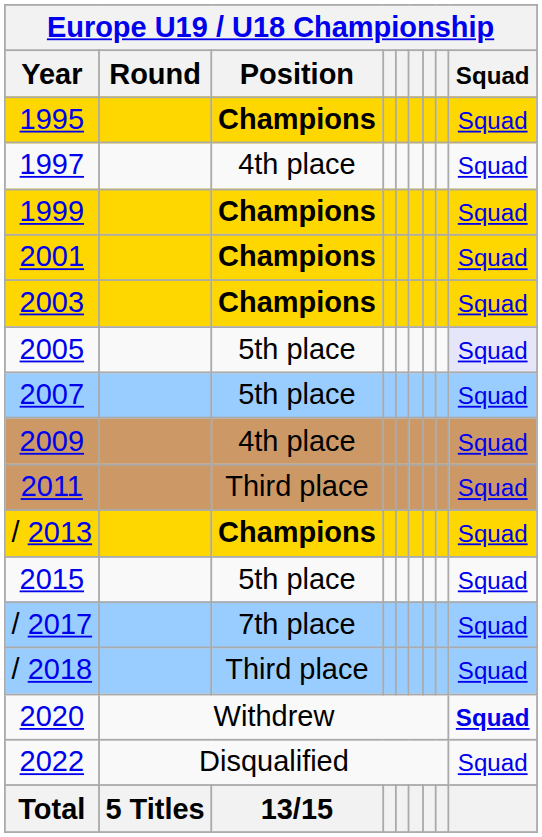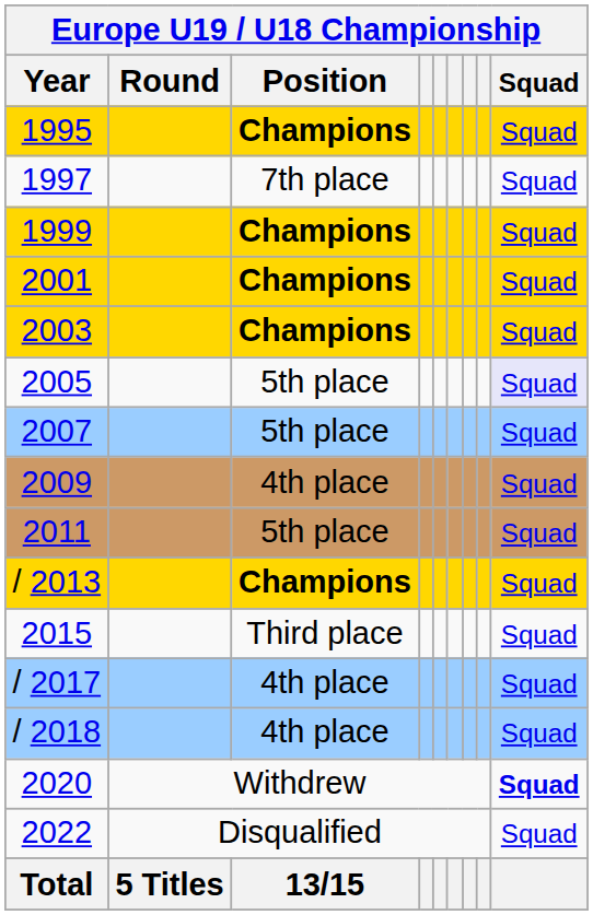 <table class="wikitable" style="text-align: center;">
 <tr>
 <th colspan=9><a href='#'>Europe U19 / U18 Championship</a></th>
 </tr>
 <tr>
 <th>Year</th>
 <th>Round</th>
 <th>Position</th>
 <th></th>
 <th></th>
 <th></th>
 <th></th>
 <th></th>
 <th><small>Squad</small></th>
 </tr>
 <tr bgcolor=gold>
 <td> <a href='#'>1995</a></td>
 <td></td>
 <td><strong>Champions</strong></td>
 <td></td>
 <td></td>
 <td></td>
 <td></td>
 <td></td>
 <td><small> <a href='#'>Squad</a></small></td>
 </tr>
 <tr>
 <td> <a href='#'>1997</a></td>
 <td></td>
-<td>4th place</td>
+<td>7th place</td>
 <td></td>
 <td></td>
 <td></td>
 <td></td>
 <td></td>
 <td><small> <a href='#'>Squad</a></small></td>
 </tr>
 <tr bgcolor=gold>
 <td> <a href='#'>1999</a></td>
 <td></td>
 <td><strong>Champions</strong></td>
 <td></td>
 <td></td>
 <td></td>
 <td></td>
 <td></td>
 <td><small> <a href='#'>Squad</a></small></td>
 </tr>
 <tr bgcolor=gold>
 <td> <a href='#'>2001</a></td>
 <td></td>
 <td><strong>Champions</strong></td>
 <td></td>
 <td></td>
 <td></td>
 <td></td>
 <td></td>
 <td><small> <a href='#'>Squad</a></small></td>
 </tr>
 <tr bgcolor=gold>
 <td> <a href='#'>2003</a></td>
 <td></td>
 <td><strong>Champions</strong></td>
 <td></td>
 <td></td>
 <td></td>
 <td></td>
 <td></td>
 <td><small> <a href='#'>Squad</a></small></td>
 </tr>
 <tr>
 <td> <a href='#'>2005</a></td>
 <td></td>
 <td>5th place</td>
 <td></td>
 <td></td>
 <td></td>
 <td></td>
 <td></td>
 <td style="background: lavender;"><small> <a href='#'>Squad</a></small></td>
 </tr>
 <tr bgcolor=#9acdff>
 <td> <a href='#'>2007</a></td>
 <td></td>
 <td>5th place</td>
 <td></td>
 <td></td>
 <td></td>
 <td></td>
 <td></td>
 <td><small> <a href='#'>Squad</a></small></td>
 </tr>
 <tr bgcolor=cc9966>
 <td> <a href='#'>2009</a></td>
 <td></td>
 <td>4th place</td>
 <td></td>
 <td></td>
 <td></td>
 <td></td>
 <td></td>
 <td><small> <a href='#'>Squad</a></small></td>
 </tr>
 <tr bgcolor=cc9966>
 <td> <a href='#'>2011</a></td>
 <td></td>
-<td>Third place</td>
+<td>5th place</td>
 <td></td>
 <td></td>
 <td></td>
 <td></td>
 <td></td>
 <td><small> <a href='#'>Squad</a></small></td>
 </tr>
 <tr bgcolor=gold>
 <td>/ <a href='#'>2013</a></td>
 <td></td>
 <td><strong>Champions</strong></td>
 <td></td>
 <td></td>
 <td></td>
 <td></td>
 <td></td>
 <td><small> <a href='#'>Squad</a></small></td>
 </tr>
 <tr>
 <td> <a href='#'>2015</a></td>
 <td></td>
-<td>5th place</td>
+<td>Third place</td>
 <td></td>
 <td></td>
 <td></td>
 <td></td>
 <td></td>
 <td><small> <a href='#'>Squad</a></small></td>
 </tr>
 <tr bgcolor=#9acdff>
 <td>/ <a href='#'>2017</a></td>
 <td></td>
-<td>7th place</td>
+<td>4th place</td>
 <td></td>
 <td></td>
 <td></td>
 <td></td>
 <td></td>
 <td><small> <a href='#'>Squad</a></small></td>
 </tr>
 <tr bgcolor=#9acdff>
 <td>/ <a href='#'>2018</a></td>
 <td></td>
-<td>Third place</td>
+<td>4th place</td>
 <td></td>
 <td></td>
 <td></td>
 <td></td>
 <td></td>
 <td><small> <a href='#'>Squad</a></small></td>
 </tr>
 <tr>
 <td> <a href='#'>2020</a></td>
 <td colspan=7>Withdrew</td>
 <td><strong><small> <a href='#'>Squad</a></small></strong></td>
 </tr>
 <tr>
 <td> <a href='#'>2022</a></td>
 <td colspan=7>Disqualified</td>
 <td><small> <a href='#'>Squad</a></small></td>
 </tr>
 <tr>
 <th>Total</th>
 <th>5 Titles</th>
 <th>13/15</th>
 <th></th>
 <th></th>
 <th></th>
 <th></th>
 <th></th>
 <th></th>
 </tr>
 </table>
